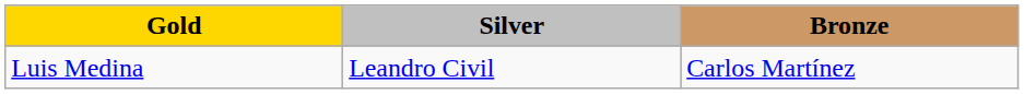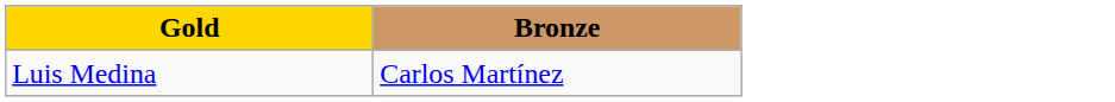 <table class="wikitable" style="text-align:left">
 <tr align="center">
 <td width=200 bgcolor=gold><strong>Gold</strong></td>
-<td width=200 bgcolor=silver><strong>Silver</strong></td>
 <td width=200 bgcolor=CC9966><strong>Bronze</strong></td>
 </tr>
 <tr>
 <td><a href='#'>Luis Medina</a><br><em></em></td>
-<td><a href='#'>Leandro Civil</a><br><em></em></td>
 <td><a href='#'>Carlos Martínez</a><br><em></em></td>
 </tr>
 </table>
